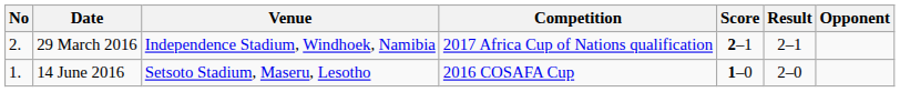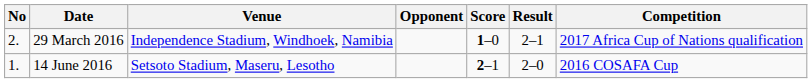 <table class="wikitable" style="font-size:85%;">
 <tr>
 <th>No</th>
 <th>Date</th>
 <th>Venue</th>
-<th>Competition</th>
+<th>Opponent</th>
 <th>Score</th>
 <th>Result</th>
-<th>Opponent</th>
+<th>Competition</th>
 </tr>
 <tr>
 <td>2.</td>
 <td>29 March 2016</td>
 <td><a href='#'>Independence Stadium</a>, <a href='#'>Windhoek</a>, <a href='#'>Namibia</a></td>
+<td></td>
+<td align=center><strong>1</strong>–0</td>
+<td align=center>2–1</td>
 <td><a href='#'>2017 Africa Cup of Nations qualification</a></td>
-<td align=center><strong>2</strong>–1</td>
-<td align=center>2–1</td>
-<td></td>
 </tr>
 <tr>
 <td>1.</td>
 <td>14 June 2016</td>
 <td><a href='#'>Setsoto Stadium</a>, <a href='#'>Maseru</a>, <a href='#'>Lesotho</a></td>
+<td></td>
+<td align=center><strong>2</strong>–1</td>
+<td align=center>2–0</td>
 <td><a href='#'>2016 COSAFA Cup</a></td>
-<td align=center><strong>1</strong>–0</td>
-<td align=center>2–0</td>
-<td></td>
 </tr>
 </table>
